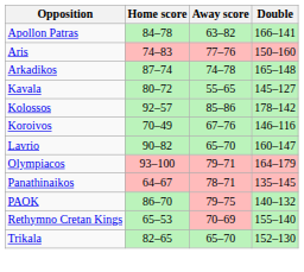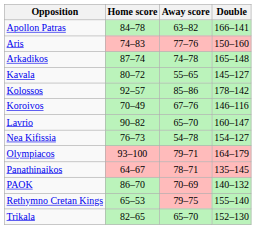 <table class="wikitable" style="text-align: center;">
 <tr>
 <th>Opposition</th>
 <th>Home score</th>
 <th>Away score</th>
 <th>Double</th>
 </tr>
 <tr>
 <td align="left"><a href='#'>Apollon Patras</a></td>
 <td bgcolor=#BBF3BB>84–78</td>
 <td bgcolor=#BBF3BB>63–82</td>
 <td bgcolor=#BBF3BB>166–141</td>
 </tr>
 <tr>
 <td align="left"><a href='#'>Aris</a></td>
 <td bgcolor=#FFBBBB>74–83</td>
 <td bgcolor=#FFBBBB>77–76</td>
 <td bgcolor=#FFBBBB>150–160</td>
 </tr>
 <tr>
 <td align="left"><a href='#'>Arkadikos</a></td>
 <td bgcolor=#BBF3BB>87–74</td>
 <td bgcolor=#BBF3BB>74–78</td>
 <td bgcolor=#BBF3BB>165–148</td>
 </tr>
 <tr>
 <td align="left"><a href='#'>Kavala</a></td>
 <td bgcolor=#BBF3BB>80–72</td>
 <td bgcolor=#BBF3BB>55–65</td>
 <td bgcolor=#BBF3BB>145–127</td>
 </tr>
 <tr>
 <td align="left"><a href='#'>Kolossos</a></td>
 <td bgcolor=#BBF3BB>92–57</td>
 <td bgcolor=#BBF3BB>85–86</td>
 <td bgcolor=#BBF3BB>178–142</td>
 </tr>
 <tr>
 <td align="left"><a href='#'>Koroivos</a></td>
 <td bgcolor=#BBF3BB>70–49</td>
 <td bgcolor=#BBF3BB>67–76</td>
 <td bgcolor=#BBF3BB>146–116</td>
 </tr>
 <tr>
 <td align="left"><a href='#'>Lavrio</a></td>
 <td bgcolor=#BBF3BB>90–82</td>
 <td bgcolor=#BBF3BB>65–70</td>
 <td bgcolor=#BBF3BB>160–147</td>
 </tr>
 <tr>
+<td align="left"><a href='#'>Nea Kifissia</a></td>
+<td bgcolor=#BBF3BB>76–73</td>
+<td bgcolor=#BBF3BB>54–78</td>
+<td bgcolor=#BBF3BB>154–127</td>
+</tr>
+<tr>
 <td align="left"><a href='#'>Olympiacos</a></td>
 <td bgcolor=#FFBBBB>93–100</td>
 <td bgcolor=#FFBBBB>79–71</td>
 <td bgcolor=#FFBBBB>164–179</td>
 </tr>
 <tr>
 <td align="left"><a href='#'>Panathinaikos</a></td>
 <td bgcolor=#FFBBBB>64–67</td>
 <td bgcolor=#FFBBBB>78–71</td>
 <td bgcolor=#FFBBBB>135–145</td>
 </tr>
 <tr>
 <td align="left"><a href='#'>PAOK</a></td>
 <td bgcolor=#BBF3BB>86–70</td>
-<td bgcolor=#FFBBBB>79–75</td>
+<td bgcolor=#FFBBBB>70–69</td>
 <td bgcolor=#BBF3BB>140–132</td>
 </tr>
 <tr>
 <td align="left"><a href='#'>Rethymno Cretan Kings</a></td>
 <td bgcolor=#BBF3BB>65–53</td>
-<td bgcolor=#FFBBBB>70–69</td>
+<td bgcolor=#FFBBBB>79–75</td>
 <td bgcolor=#BBF3BB>155–140</td>
 </tr>
 <tr>
 <td align="left"><a href='#'>Trikala</a></td>
 <td bgcolor=#BBF3BB>82–65</td>
 <td bgcolor=#BBF3BB>65–70</td>
 <td bgcolor=#BBF3BB>152–130</td>
 </tr>
 </table>
